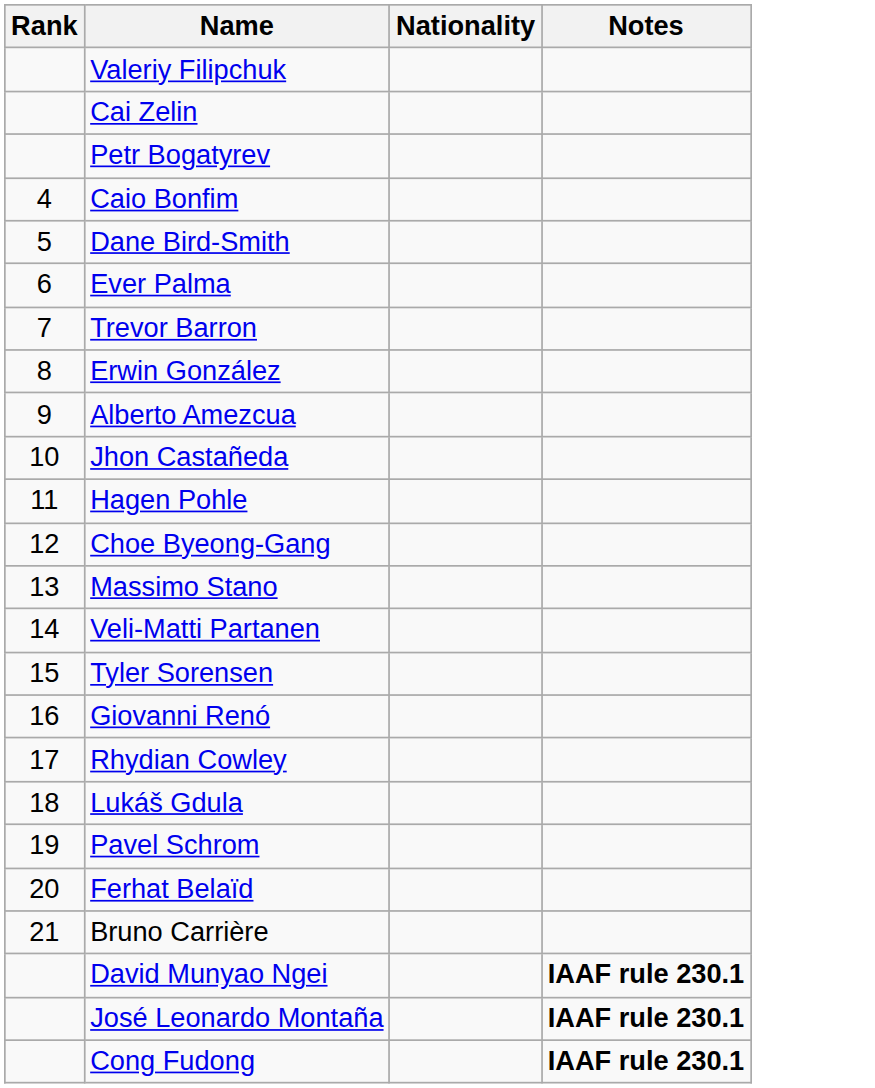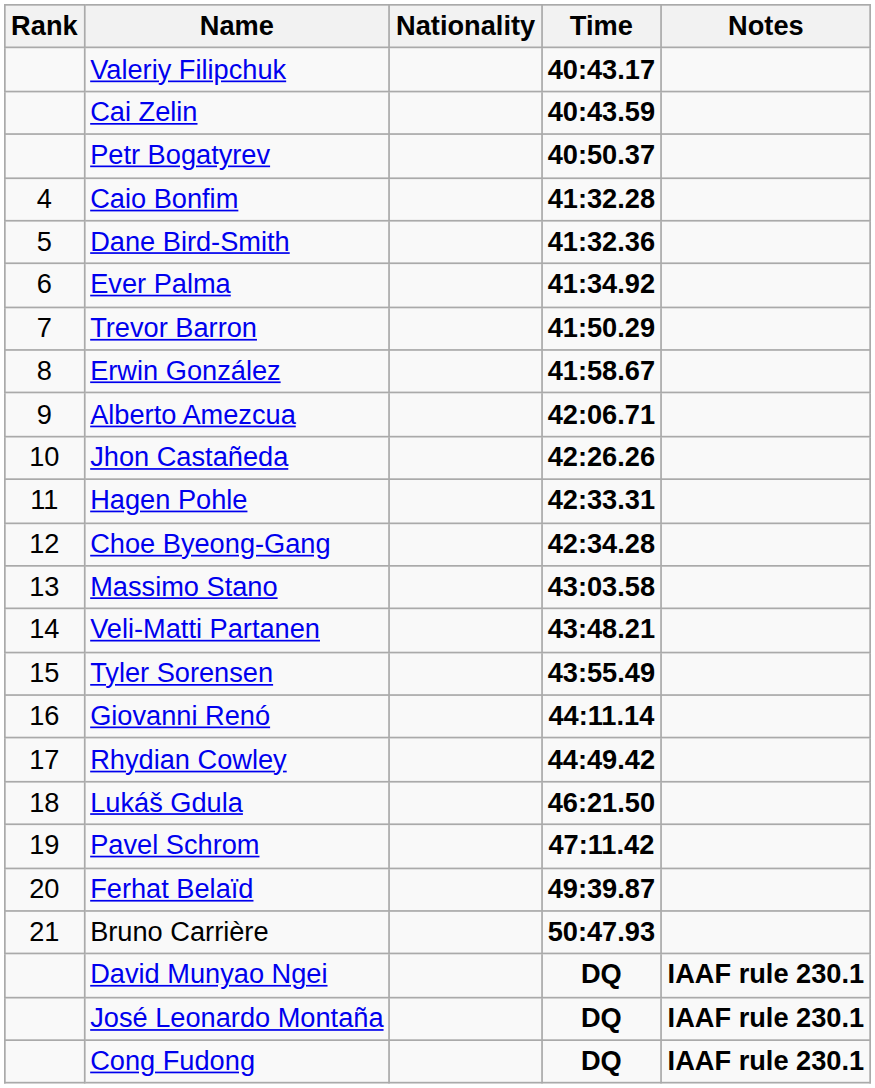 <table class="wikitable sortable" style="text-align:center">
 <tr>
 <th>Rank</th>
 <th>Name</th>
 <th>Nationality</th>
+<th>Time</th>
 <th>Notes</th>
 </tr>
 <tr>
 <td></td>
 <td align=left><a href='#'>Valeriy Filipchuk</a></td>
 <td align=left></td>
+<td><strong>40:43.17</strong></td>
 <td></td>
 </tr>
 <tr>
 <td></td>
 <td align=left><a href='#'>Cai Zelin</a></td>
 <td align=left></td>
+<td><strong>40:43.59</strong></td>
 <td></td>
 </tr>
 <tr>
 <td></td>
 <td align=left><a href='#'>Petr Bogatyrev</a></td>
 <td align=left></td>
+<td><strong>40:50.37</strong></td>
 <td></td>
 </tr>
 <tr>
 <td>4</td>
 <td align=left><a href='#'>Caio Bonfim</a></td>
 <td align=left></td>
+<td><strong>41:32.28</strong></td>
 <td></td>
 </tr>
 <tr>
 <td>5</td>
 <td align=left><a href='#'>Dane Bird-Smith</a></td>
 <td align=left></td>
+<td><strong>41:32.36</strong></td>
 <td></td>
 </tr>
 <tr>
 <td>6</td>
 <td align=left><a href='#'>Ever Palma</a></td>
 <td align=left></td>
+<td><strong>41:34.92</strong></td>
 <td></td>
 </tr>
 <tr>
 <td>7</td>
 <td align=left><a href='#'>Trevor Barron</a></td>
 <td align=left></td>
+<td><strong>41:50.29</strong></td>
 <td></td>
 </tr>
 <tr>
 <td>8</td>
 <td align=left><a href='#'>Erwin González</a></td>
 <td align=left></td>
+<td><strong>41:58.67</strong></td>
 <td></td>
 </tr>
 <tr>
 <td>9</td>
 <td align=left><a href='#'>Alberto Amezcua</a></td>
 <td align=left></td>
+<td><strong>42:06.71</strong></td>
 <td></td>
 </tr>
 <tr>
 <td>10</td>
 <td align=left><a href='#'>Jhon Castañeda</a></td>
 <td align=left></td>
+<td><strong>42:26.26</strong></td>
 <td></td>
 </tr>
 <tr>
 <td>11</td>
 <td align=left><a href='#'>Hagen Pohle</a></td>
 <td align=left></td>
+<td><strong>42:33.31</strong></td>
 <td></td>
 </tr>
 <tr>
 <td>12</td>
 <td align=left><a href='#'>Choe Byeong-Gang</a></td>
 <td align=left></td>
+<td><strong>42:34.28</strong></td>
 <td></td>
 </tr>
 <tr>
 <td>13</td>
 <td align=left><a href='#'>Massimo Stano</a></td>
 <td align=left></td>
+<td><strong>43:03.58</strong></td>
 <td></td>
 </tr>
 <tr>
 <td>14</td>
 <td align=left><a href='#'>Veli-Matti Partanen</a></td>
 <td align=left></td>
+<td><strong>43:48.21</strong></td>
 <td></td>
 </tr>
 <tr>
 <td>15</td>
 <td align=left><a href='#'>Tyler Sorensen</a></td>
 <td align=left></td>
+<td><strong>43:55.49</strong></td>
 <td></td>
 </tr>
 <tr>
 <td>16</td>
 <td align=left><a href='#'>Giovanni Renó</a></td>
 <td align=left></td>
+<td><strong>44:11.14</strong></td>
 <td></td>
 </tr>
 <tr>
 <td>17</td>
 <td align=left><a href='#'>Rhydian Cowley</a></td>
 <td align=left></td>
+<td><strong>44:49.42</strong></td>
 <td></td>
 </tr>
 <tr>
 <td>18</td>
 <td align=left><a href='#'>Lukáš Gdula</a></td>
 <td align=left></td>
+<td><strong>46:21.50</strong></td>
 <td></td>
 </tr>
 <tr>
 <td>19</td>
 <td align=left><a href='#'>Pavel Schrom</a></td>
 <td align=left></td>
+<td><strong>47:11.42</strong></td>
 <td></td>
 </tr>
 <tr>
 <td>20</td>
 <td align=left><a href='#'>Ferhat Belaïd</a></td>
 <td align=left></td>
+<td><strong>49:39.87</strong></td>
 <td></td>
 </tr>
 <tr>
 <td>21</td>
 <td align=left>Bruno Carrière</td>
 <td align=left></td>
+<td><strong>50:47.93</strong></td>
 <td></td>
 </tr>
 <tr>
 <td></td>
 <td align=left><a href='#'>David Munyao Ngei</a></td>
 <td align=left></td>
+<td><strong>DQ</strong></td>
 <td><strong>IAAF rule 230.1</strong></td>
 </tr>
 <tr>
 <td></td>
 <td align=left><a href='#'>José Leonardo Montaña</a></td>
 <td align=left></td>
+<td><strong>DQ</strong></td>
 <td><strong>IAAF rule 230.1</strong></td>
 </tr>
 <tr>
 <td></td>
 <td align=left><a href='#'>Cong Fudong</a></td>
 <td align=left></td>
+<td><strong>DQ</strong></td>
 <td><strong>IAAF rule 230.1</strong></td>
 </tr>
 </table>
